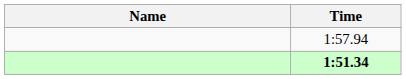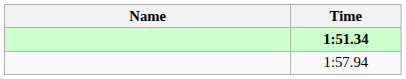 <table class="wikitable" style="text-align:center;">
 <tr>
 <th style="width:19em">Name</th>
 <th style="width:7em">Time</th>
 </tr>
+<tr bgcolor=ccffcc>
+<td align=left><strong></strong></td>
+<td><strong>1:51.34</strong></td>
+</tr>
 <tr>
 <td align=left></td>
 <td>1:57.94</td>
 </tr>
-<tr bgcolor=ccffcc>
-<td align=left><strong></strong></td>
-<td><strong>1:51.34</strong></td>
-</tr>
 </table>
